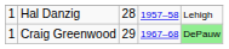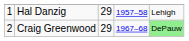 <table class="wikitable">
 <tr>
 </tr>
 <tr>
 <td>1</td>
 <td>Hal Danzig</td>
-<td>28</td>
+<td>29</td>
 <td style="font-size:80%;"><a href='#'>1957–58</a></td>
 <td style="font-size:80%;">Lehigh</td>
 </tr>
 <tr>
-<td>1</td>
+<td>2</td>
 <td>Craig Greenwood</td>
 <td>29</td>
 <td style="font-size:80%;"><a href='#'>1967–68</a></td>
 <td style="background: lightgreen; font-size:80%;">DePauw</td>
 </tr>
 </table>
